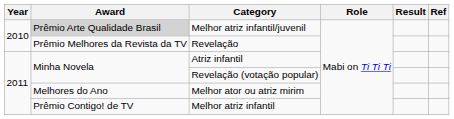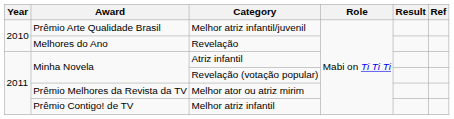 <table class="wikitable">
 <tr>
 <th>Year</th>
 <th>Award</th>
 <th>Category</th>
 <th>Role</th>
 <th>Result</th>
 <th>Ref</th>
 </tr>
 <tr>
 <td rowspan="2">2010</td>
-<td style="background: lightgrey;">Prêmio Arte Qualidade Brasil</td>
+<td>Prêmio Arte Qualidade Brasil</td>
 <td>Melhor atriz infantil/juvenil</td>
 <td rowspan="6">Mabi on <em><a href='#'>Ti Ti Ti</a></em></td>
 <td></td>
 <td></td>
 </tr>
 <tr>
-<td>Prêmio Melhores da Revista da TV</td>
+<td>Melhores do Ano</td>
 <td>Revelação</td>
 <td></td>
 <td></td>
 </tr>
 <tr>
 <td rowspan="4">2011</td>
 <td rowspan="2">Minha Novela</td>
 <td>Atriz infantil</td>
 <td></td>
 <td></td>
 </tr>
 <tr>
 <td>Revelação (votação popular)</td>
 <td></td>
 <td></td>
 </tr>
 <tr>
-<td>Melhores do Ano</td>
+<td>Prêmio Melhores da Revista da TV</td>
 <td>Melhor ator ou atriz mirim</td>
 <td></td>
 <td></td>
 </tr>
 <tr>
 <td>Prêmio Contigo! de TV</td>
 <td>Melhor atriz infantil</td>
 <td></td>
 <td></td>
 </tr>
 </table>
